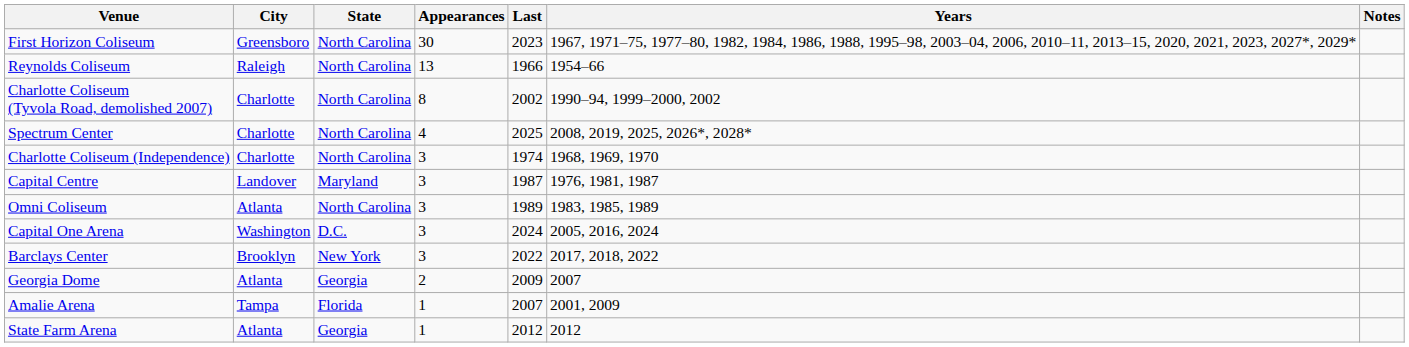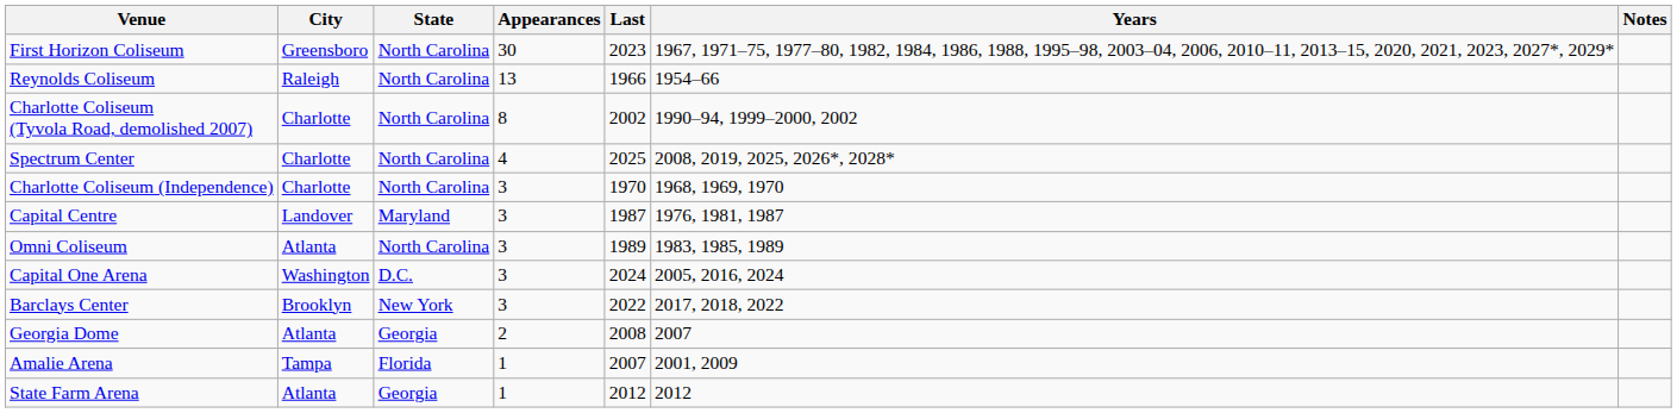 <table class="wikitable sortable">
 <tr>
 <th>Venue</th>
 <th>City</th>
 <th>State</th>
 <th>Appearances</th>
 <th>Last</th>
 <th class=unsortable>Years</th>
 <th class=unsortable>Notes</th>
 </tr>
 <tr>
 <td><a href='#'>First Horizon Coliseum</a></td>
 <td><a href='#'>Greensboro</a></td>
 <td><a href='#'>North Carolina</a></td>
 <td>30</td>
 <td>2023</td>
 <td>1967, 1971–75, 1977–80, 1982, 1984, 1986, 1988, 1995–98, 2003–04, 2006, 2010–11, 2013–15, 2020, 2021, 2023, 2027*, 2029*</td>
 <td></td>
 </tr>
 <tr>
 <td><a href='#'>Reynolds Coliseum</a></td>
 <td><a href='#'>Raleigh</a></td>
 <td><a href='#'>North Carolina</a></td>
 <td>13</td>
 <td>1966</td>
 <td>1954–66</td>
 <td></td>
 </tr>
 <tr>
 <td><a href='#'>Charlotte Coliseum <br> (Tyvola Road, demolished 2007)</a></td>
 <td><a href='#'>Charlotte</a></td>
 <td><a href='#'>North Carolina</a></td>
 <td>8</td>
 <td>2002</td>
 <td>1990–94, 1999–2000, 2002</td>
 <td></td>
 </tr>
 <tr>
 <td><a href='#'>Spectrum Center</a></td>
 <td><a href='#'>Charlotte</a></td>
 <td><a href='#'>North Carolina</a></td>
 <td>4</td>
 <td>2025</td>
 <td>2008, 2019, 2025, 2026*, 2028*</td>
 <td></td>
 </tr>
 <tr>
 <td><a href='#'>Charlotte Coliseum (Independence)</a></td>
 <td><a href='#'>Charlotte</a></td>
 <td><a href='#'>North Carolina</a></td>
 <td>3</td>
-<td>1974</td>
+<td>1970</td>
 <td>1968, 1969, 1970</td>
 <td></td>
 </tr>
 <tr>
 <td><a href='#'>Capital Centre</a></td>
 <td><a href='#'>Landover</a></td>
 <td><a href='#'>Maryland</a></td>
 <td>3</td>
 <td>1987</td>
 <td>1976, 1981, 1987</td>
 <td></td>
 </tr>
 <tr>
 <td><a href='#'>Omni Coliseum</a></td>
 <td><a href='#'>Atlanta</a></td>
 <td><a href='#'>North Carolina</a></td>
 <td>3</td>
 <td>1989</td>
 <td>1983, 1985, 1989</td>
 <td></td>
 </tr>
 <tr>
 <td><a href='#'>Capital One Arena</a></td>
 <td><a href='#'>Washington</a></td>
 <td><a href='#'>D.C.</a></td>
 <td>3</td>
 <td>2024</td>
 <td>2005, 2016, 2024</td>
 <td></td>
 </tr>
 <tr>
 <td><a href='#'>Barclays Center</a></td>
 <td><a href='#'>Brooklyn</a></td>
 <td><a href='#'>New York</a></td>
 <td>3</td>
 <td>2022</td>
 <td>2017, 2018, 2022</td>
 <td></td>
 </tr>
 <tr>
 <td><a href='#'>Georgia Dome</a></td>
 <td><a href='#'>Atlanta</a></td>
 <td><a href='#'>Georgia</a></td>
 <td>2</td>
-<td>2009</td>
+<td>2008</td>
 <td>2007</td>
 <td></td>
 </tr>
 <tr>
 <td><a href='#'>Amalie Arena</a></td>
 <td><a href='#'>Tampa</a></td>
 <td><a href='#'>Florida</a></td>
 <td>1</td>
 <td>2007</td>
 <td>2001, 2009</td>
 <td></td>
 </tr>
 <tr>
 <td><a href='#'>State Farm Arena</a></td>
 <td><a href='#'>Atlanta</a></td>
 <td><a href='#'>Georgia</a></td>
 <td>1</td>
 <td>2012</td>
 <td>2012</td>
 <td></td>
 </tr>
 </table>
